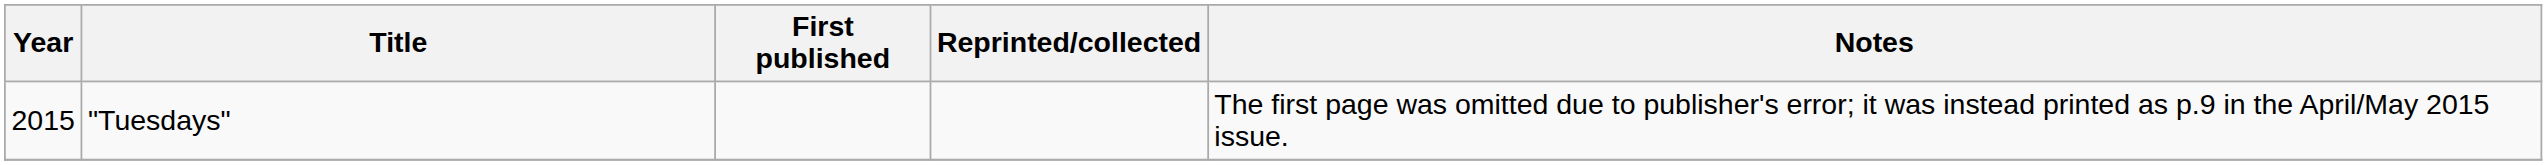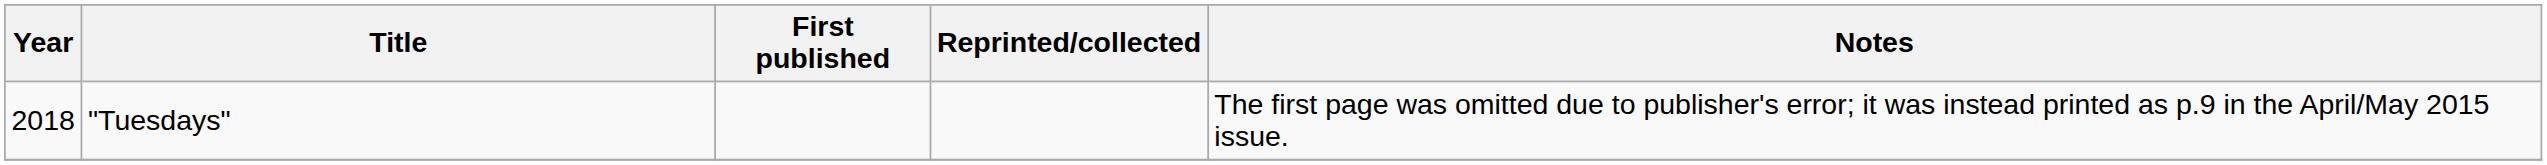 <table class='wikitable sortable' width='90%'>
 <tr>
 <th>Year</th>
 <th width="25%">Title</th>
 <th>First published</th>
 <th>Reprinted/collected</th>
 <th>Notes</th>
 </tr>
 <tr>
-<td>2015</td>
+<td>2018</td>
 <td>"Tuesdays"</td>
 <td></td>
 <td></td>
 <td>The first page was omitted due to publisher's error; it was instead printed as p.9 in the April/May 2015 issue.</td>
 </tr>
 <tr>
 </tr>
 </table>
